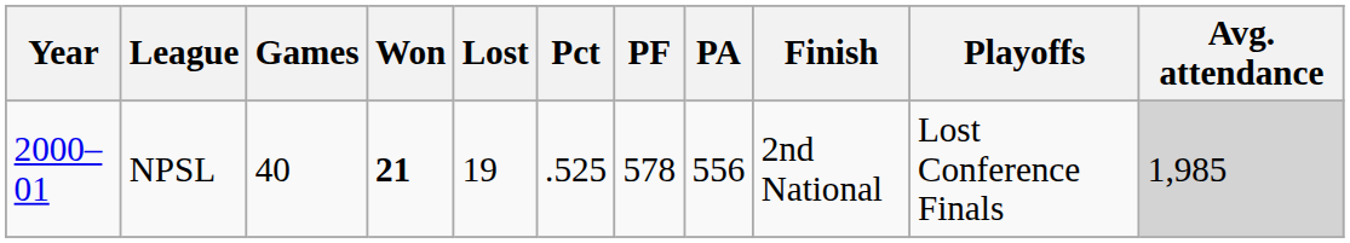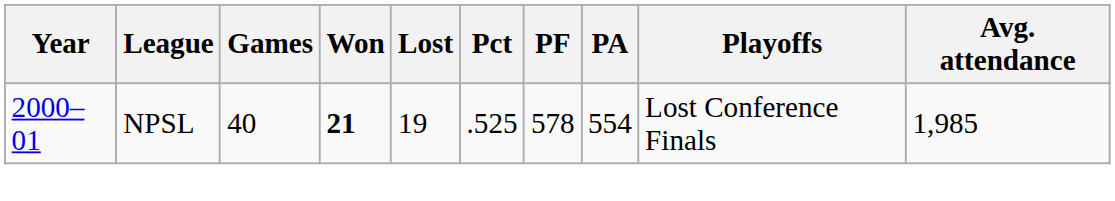 <table class="wikitable">
 <tr>
 <th>Year</th>
 <th>League</th>
 <th>Games</th>
 <th>Won</th>
 <th>Lost</th>
 <th>Pct</th>
 <th>PF</th>
 <th>PA</th>
-<th>Finish</th>
 <th>Playoffs</th>
 <th>Avg. attendance</th>
 </tr>
 <tr>
 <td><a href='#'>2000–01</a></td>
 <td>NPSL</td>
 <td>40</td>
 <td><strong>21</strong></td>
 <td>19</td>
 <td>.525</td>
 <td>578</td>
-<td>556</td>
-<td>2nd National</td>
+<td>554</td>
 <td>Lost Conference Finals</td>
-<td style="background: lightgrey;">1,985</td>
+<td>1,985</td>
 </tr>
 </table>
